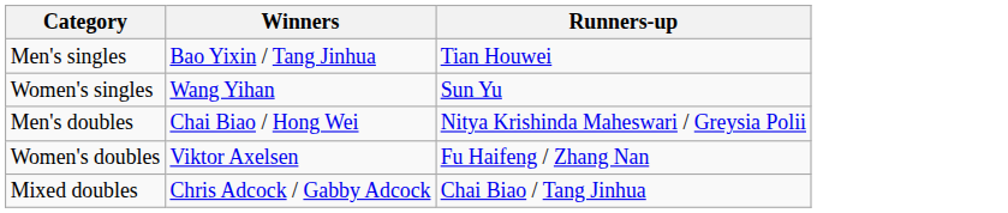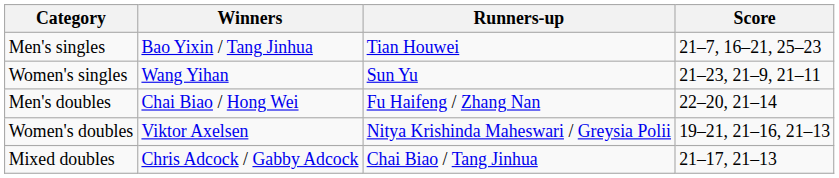 <table class=wikitable style="white-space:nowrap;">
 <tr>
 <th>Category</th>
 <th>Winners</th>
 <th>Runners-up</th>
+<th>Score</th>
 </tr>
 <tr>
 <td>Men's singles</td>
 <td> <a href='#'>Bao Yixin</a> / <a href='#'>Tang Jinhua</a></td>
 <td> <a href='#'>Tian Houwei</a></td>
+<td>21–7, 16–21, 25–23</td>
 </tr>
 <tr>
 <td>Women's singles</td>
 <td> <a href='#'>Wang Yihan</a></td>
 <td> <a href='#'>Sun Yu</a></td>
+<td>21–23, 21–9, 21–11</td>
 </tr>
 <tr>
 <td>Men's doubles</td>
 <td> <a href='#'>Chai Biao</a> / <a href='#'>Hong Wei</a></td>
-<td> <a href='#'>Nitya Krishinda Maheswari</a> / <a href='#'>Greysia Polii</a></td>
+<td> <a href='#'>Fu Haifeng</a> / <a href='#'>Zhang Nan</a></td>
+<td>22–20, 21–14</td>
 </tr>
 <tr>
 <td>Women's doubles</td>
 <td> <a href='#'>Viktor Axelsen</a></td>
-<td> <a href='#'>Fu Haifeng</a> / <a href='#'>Zhang Nan</a></td>
+<td> <a href='#'>Nitya Krishinda Maheswari</a> / <a href='#'>Greysia Polii</a></td>
+<td>19–21, 21–16, 21–13</td>
 </tr>
 <tr>
 <td>Mixed doubles</td>
 <td> <a href='#'>Chris Adcock</a> / <a href='#'>Gabby Adcock</a></td>
 <td> <a href='#'>Chai Biao</a> / <a href='#'>Tang Jinhua</a></td>
+<td>21–17, 21–13</td>
 </tr>
 </table>
